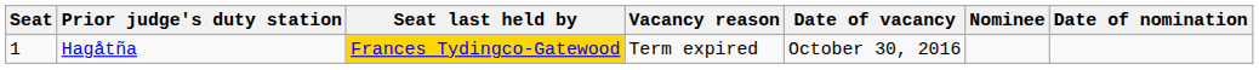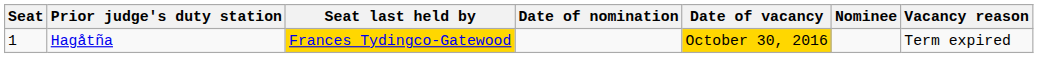 <table class=wikitable>
 <tr>
 <th>Seat</th>
 <th>Prior judge's duty station</th>
 <th>Seat last held by</th>
-<th>Vacancy reason</th>
+<th>Date of nomination</th>
 <th>Date of vacancy</th>
 <th>Nominee</th>
-<th>Date of nomination</th>
+<th>Vacancy reason</th>
 </tr>
 <tr>
 <td>1</td>
 <td><a href='#'>Hagåtña</a></td>
 <td style="background: gold;"><a href='#'>Frances Tydingco-Gatewood</a></td>
+<td align="center"></td>
+<td style="background: gold;">October 30, 2016</td>
+<td align="center"></td>
 <td>Term expired</td>
-<td>October 30, 2016</td>
-<td align="center"></td>
-<td align="center"></td>
 </tr>
 </table>
